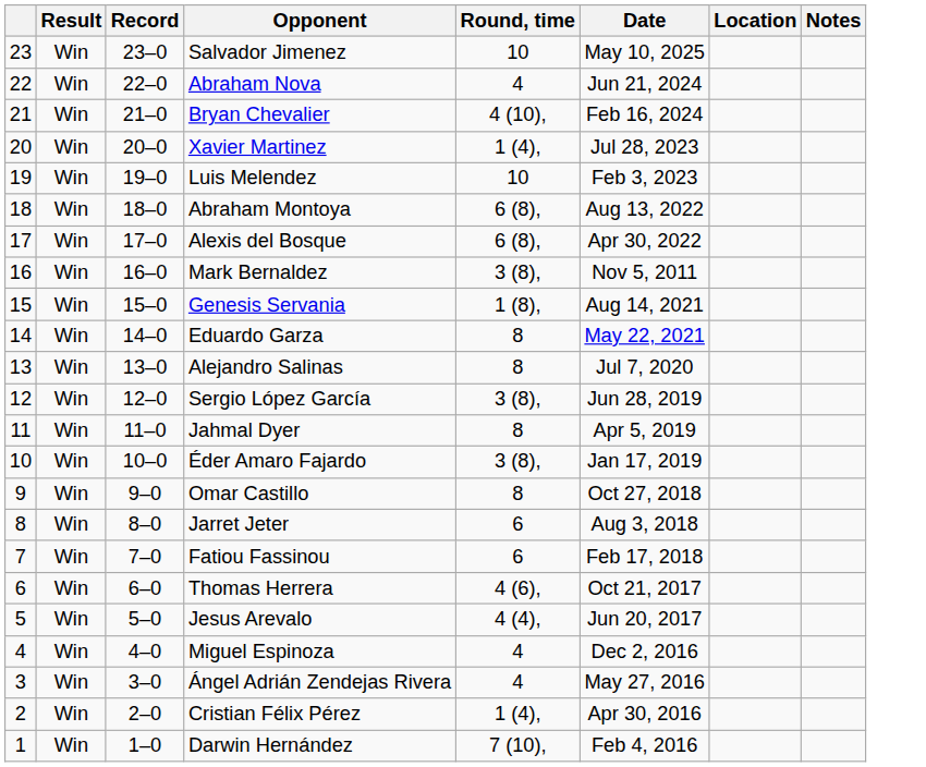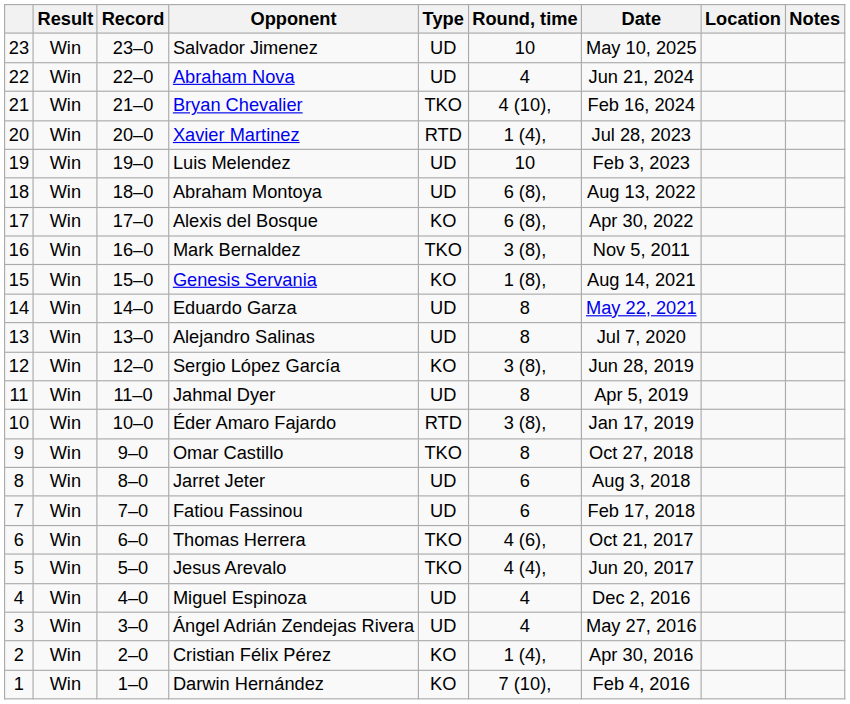 <table class="wikitable" style="text-align:center">
 <tr>
 <th></th>
 <th>Result</th>
 <th>Record</th>
 <th>Opponent</th>
+<th>Type</th>
 <th>Round, time</th>
 <th>Date</th>
 <th>Location</th>
 <th>Notes</th>
 </tr>
 <tr>
 <td>23</td>
 <td>Win</td>
 <td>23–0</td>
 <td style="text-align:left;">Salvador Jimenez</td>
+<td>UD</td>
 <td>10</td>
 <td>May 10, 2025</td>
 <td style="text-align:left;"></td>
 <td></td>
 </tr>
 <tr>
 <td>22</td>
 <td>Win</td>
 <td>22–0</td>
 <td style="text-align:left;"><a href='#'>Abraham Nova</a></td>
+<td>UD</td>
 <td>4</td>
 <td>Jun 21, 2024</td>
 <td style="text-align:left;"></td>
 <td style="text-align:left;"></td>
 </tr>
 <tr>
 <td>21</td>
 <td>Win</td>
 <td>21–0</td>
 <td style="text-align:left;"><a href='#'>Bryan Chevalier</a></td>
+<td>TKO</td>
 <td>4 (10), </td>
 <td>Feb 16, 2024</td>
 <td style="text-align:left;"></td>
 <td style="text-align:left;"></td>
 </tr>
 <tr>
 <td>20</td>
 <td>Win</td>
 <td>20–0</td>
 <td style="text-align:left;"><a href='#'>Xavier Martinez</a></td>
+<td>RTD</td>
 <td>1 (4), </td>
 <td>Jul 28, 2023</td>
 <td style="text-align:left;"></td>
 <td style="text-align:left;"></td>
 </tr>
 <tr>
 <td>19</td>
 <td>Win</td>
 <td>19–0</td>
 <td style="text-align:left;">Luis Melendez</td>
+<td>UD</td>
 <td>10</td>
 <td>Feb 3, 2023</td>
 <td style="text-align:left;"></td>
 <td></td>
 </tr>
 <tr>
 <td>18</td>
 <td>Win</td>
 <td>18–0</td>
 <td style="text-align:left;">Abraham Montoya</td>
+<td>UD</td>
 <td>6 (8), </td>
 <td>Aug 13, 2022</td>
 <td style="text-align:left;"></td>
 <td></td>
 </tr>
 <tr>
 <td>17</td>
 <td>Win</td>
 <td>17–0</td>
 <td style="text-align:left;">Alexis del Bosque</td>
+<td>KO</td>
 <td>6 (8), </td>
 <td>Apr 30, 2022</td>
 <td style="text-align:left;"></td>
 <td></td>
 </tr>
 <tr>
 <td>16</td>
 <td>Win</td>
 <td>16–0</td>
 <td style="text-align:left;">Mark Bernaldez</td>
+<td>TKO</td>
 <td>3 (8), </td>
 <td>Nov 5, 2011</td>
 <td style="text-align:left;"></td>
 <td></td>
 </tr>
 <tr>
 <td>15</td>
 <td>Win</td>
 <td>15–0</td>
 <td style="text-align:left;"><a href='#'>Genesis Servania</a></td>
+<td>KO</td>
 <td>1 (8), </td>
 <td>Aug 14, 2021</td>
 <td style="text-align:left;"></td>
 <td></td>
 </tr>
 <tr>
 <td>14</td>
 <td>Win</td>
 <td>14–0</td>
 <td style="text-align:left;">Eduardo Garza</td>
+<td>UD</td>
 <td>8</td>
 <td><a href='#'>May 22, 2021</a></td>
 <td style="text-align:left;"></td>
 <td></td>
 </tr>
 <tr>
 <td>13</td>
 <td>Win</td>
 <td>13–0</td>
 <td style="text-align:left;">Alejandro Salinas</td>
+<td>UD</td>
 <td>8</td>
 <td>Jul 7, 2020</td>
 <td style="text-align:left;"></td>
 <td></td>
 </tr>
 <tr>
 <td>12</td>
 <td>Win</td>
 <td>12–0</td>
 <td style="text-align:left;">Sergio López García</td>
+<td>KO</td>
 <td>3 (8), </td>
 <td>Jun 28, 2019</td>
 <td style="text-align:left;"></td>
 <td></td>
 </tr>
 <tr>
 <td>11</td>
 <td>Win</td>
 <td>11–0</td>
 <td style="text-align:left;">Jahmal Dyer</td>
+<td>UD</td>
 <td>8</td>
 <td>Apr 5, 2019</td>
 <td style="text-align:left;"></td>
 <td></td>
 </tr>
 <tr>
 <td>10</td>
 <td>Win</td>
 <td>10–0</td>
 <td style="text-align:left;">Éder Amaro Fajardo</td>
+<td>RTD</td>
 <td>3 (8), </td>
 <td>Jan 17, 2019</td>
 <td style="text-align:left;"></td>
 <td></td>
 </tr>
 <tr>
 <td>9</td>
 <td>Win</td>
 <td>9–0</td>
 <td style="text-align:left;">Omar Castillo</td>
+<td>TKO</td>
 <td>8</td>
 <td>Oct 27, 2018</td>
 <td style="text-align:left;"></td>
 <td></td>
 </tr>
 <tr>
 <td>8</td>
 <td>Win</td>
 <td>8–0</td>
 <td style="text-align:left;">Jarret Jeter</td>
+<td>UD</td>
 <td>6</td>
 <td>Aug 3, 2018</td>
 <td style="text-align:left;"></td>
 <td></td>
 </tr>
 <tr>
 <td>7</td>
 <td>Win</td>
 <td>7–0</td>
 <td style="text-align:left;">Fatiou Fassinou</td>
+<td>UD</td>
 <td>6</td>
 <td>Feb 17, 2018</td>
 <td style="text-align:left;"></td>
 <td></td>
 </tr>
 <tr>
 <td>6</td>
 <td>Win</td>
 <td>6–0</td>
 <td style="text-align:left;">Thomas Herrera</td>
+<td>TKO</td>
 <td>4 (6), </td>
 <td>Oct 21, 2017</td>
 <td style="text-align:left;"></td>
 <td></td>
 </tr>
 <tr>
 <td>5</td>
 <td>Win</td>
 <td>5–0</td>
 <td style="text-align:left;">Jesus Arevalo</td>
+<td>TKO</td>
 <td>4 (4), </td>
 <td>Jun 20, 2017</td>
 <td style="text-align:left;"></td>
 <td></td>
 </tr>
 <tr>
 <td>4</td>
 <td>Win</td>
 <td>4–0</td>
 <td style="text-align:left;">Miguel Espinoza</td>
+<td>UD</td>
 <td>4</td>
 <td>Dec 2, 2016</td>
 <td style="text-align:left;"></td>
 <td></td>
 </tr>
 <tr>
 <td>3</td>
 <td>Win</td>
 <td>3–0</td>
 <td style="text-align:left;">Ángel Adrián Zendejas Rivera</td>
+<td>UD</td>
 <td>4</td>
 <td>May 27, 2016</td>
 <td style="text-align:left;"></td>
 <td></td>
 </tr>
 <tr>
 <td>2</td>
 <td>Win</td>
 <td>2–0</td>
 <td style="text-align:left;">Cristian Félix Pérez</td>
+<td>KO</td>
 <td>1 (4), </td>
 <td>Apr 30, 2016</td>
 <td style="text-align:left;"></td>
 <td></td>
 </tr>
 <tr>
 <td>1</td>
 <td>Win</td>
 <td>1–0</td>
 <td style="text-align:left;">Darwin Hernández</td>
+<td>KO</td>
 <td>7 (10), </td>
 <td>Feb 4, 2016</td>
 <td style="text-align:left;"></td>
 <td></td>
 </tr>
 </table>
